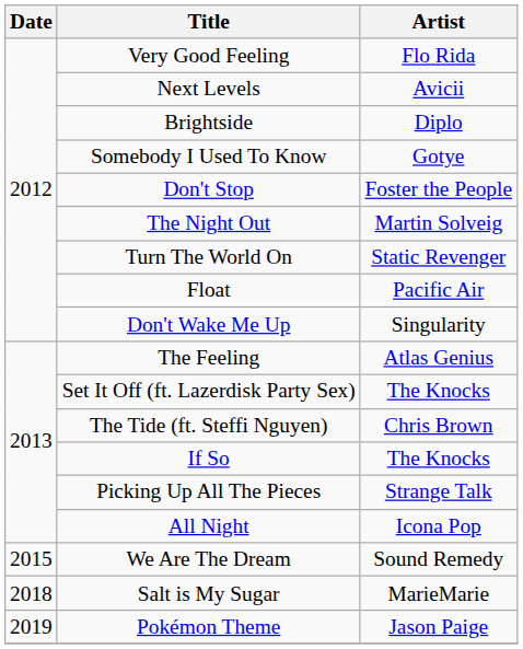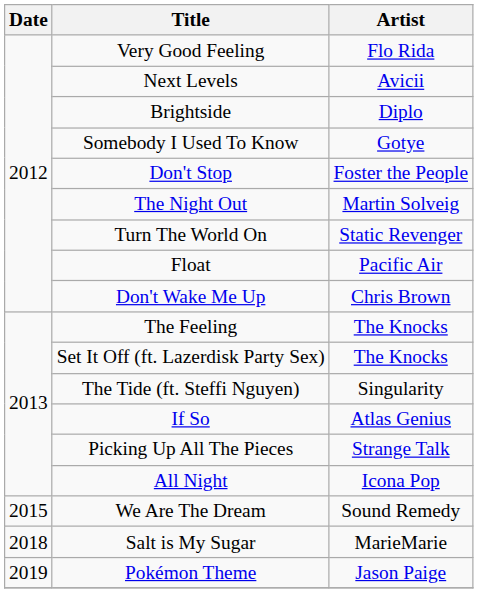 <table class="wikitable plainrowheaders" style="text-align:center;">
 <tr>
 <th scope="col">Date</th>
 <th scope="col">Title</th>
 <th scope="col">Artist</th>
 </tr>
 <tr>
 <td rowspan="9">2012</td>
 <td rowspan="1">Very Good Feeling</td>
 <td rowspan="1"><a href='#'>Flo Rida</a></td>
 </tr>
 <tr>
 <td rowspan="1">Next Levels</td>
 <td rowspan="1"><a href='#'>Avicii</a></td>
 </tr>
 <tr>
 <td rowspan="1">Brightside</td>
 <td rowspan="1"><a href='#'>Diplo</a></td>
 </tr>
 <tr>
 <td rowspan="1">Somebody I Used To Know</td>
 <td rowspan="1"><a href='#'>Gotye</a></td>
 </tr>
 <tr>
 <td rowspan="1"><a href='#'>Don't Stop</a></td>
 <td rowspan="1"><a href='#'>Foster the People</a></td>
 </tr>
 <tr>
 <td rowspan="1"><a href='#'>The Night Out</a></td>
 <td rowspan="1"><a href='#'>Martin Solveig</a></td>
 </tr>
 <tr>
 <td rowspan="1">Turn The World On</td>
 <td rowspan="1"><a href='#'>Static Revenger</a></td>
 </tr>
 <tr>
 <td rowspan="1">Float</td>
 <td rowspan="1"><a href='#'>Pacific Air</a></td>
 </tr>
 <tr>
 <td rowspan="1"><a href='#'>Don't Wake Me Up</a></td>
-<td rowspan="1">Singularity</td>
+<td rowspan="1"><a href='#'>Chris Brown</a></td>
 </tr>
 <tr>
 <td rowspan="6">2013</td>
 <td rowspan="1">The Feeling</td>
-<td rowspan="1"><a href='#'>Atlas Genius</a></td>
+<td rowspan="1"><a href='#'>The Knocks</a></td>
 </tr>
 <tr>
 <td rowspan="1">Set It Off (ft. Lazerdisk Party Sex)</td>
 <td rowspan="1"><a href='#'>The Knocks</a></td>
 </tr>
 <tr>
 <td rowspan="1">The Tide (ft. Steffi Nguyen)</td>
-<td rowspan="1"><a href='#'>Chris Brown</a></td>
+<td rowspan="1">Singularity</td>
 </tr>
 <tr>
 <td rowspan="1"><a href='#'>If So</a></td>
-<td rowspan="1"><a href='#'>The Knocks</a></td>
+<td rowspan="1"><a href='#'>Atlas Genius</a></td>
 </tr>
 <tr>
 <td rowspan="1">Picking Up All The Pieces</td>
 <td rowspan="1"><a href='#'>Strange Talk</a></td>
 </tr>
 <tr>
 <td rowspan="1"><a href='#'>All Night</a></td>
 <td rowspan="1"><a href='#'>Icona Pop</a></td>
 </tr>
 <tr>
 <td rowspan="1">2015</td>
 <td rowspan="1">We Are The Dream</td>
 <td rowspan="1">Sound Remedy</td>
 </tr>
 <tr>
 <td rowspan="1">2018</td>
 <td rowspan="1">Salt is My Sugar</td>
 <td rowspan="1">MarieMarie</td>
 </tr>
 <tr>
 <td rowspan="1">2019</td>
 <td rowspan="1"><a href='#'>Pokémon Theme</a></td>
 <td rowspan="1"><a href='#'>Jason Paige</a></td>
 </tr>
 <tr>
 </tr>
 </table>
